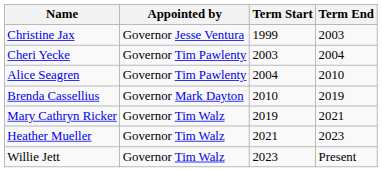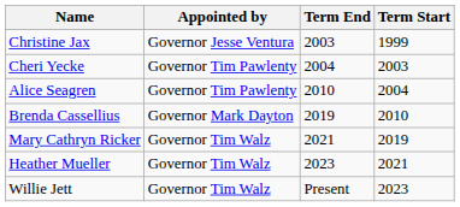 <table class="wikitable">
 <tr>
 <th>Name</th>
 <th>Appointed by</th>
+<th>Term End</th>
 <th>Term Start</th>
-<th>Term End</th>
 </tr>
 <tr>
 <td><a href='#'>Christine Jax</a></td>
 <td>Governor <a href='#'>Jesse Ventura</a></td>
+<td>2003</td>
 <td>1999</td>
-<td>2003</td>
 </tr>
 <tr>
 <td><a href='#'>Cheri Yecke</a></td>
 <td>Governor <a href='#'>Tim Pawlenty</a></td>
+<td>2004</td>
 <td>2003</td>
-<td>2004</td>
 </tr>
 <tr>
 <td><a href='#'>Alice Seagren</a></td>
 <td>Governor <a href='#'>Tim Pawlenty</a></td>
+<td>2010</td>
 <td>2004</td>
-<td>2010</td>
 </tr>
 <tr>
 <td><a href='#'>Brenda Cassellius</a></td>
 <td>Governor <a href='#'>Mark Dayton</a></td>
+<td>2019</td>
 <td>2010</td>
-<td>2019</td>
 </tr>
 <tr>
 <td><a href='#'>Mary Cathryn Ricker</a></td>
 <td>Governor <a href='#'>Tim Walz</a></td>
+<td>2021</td>
 <td>2019</td>
-<td>2021</td>
 </tr>
 <tr>
 <td><a href='#'>Heather Mueller</a></td>
 <td>Governor <a href='#'>Tim Walz</a></td>
+<td>2023</td>
 <td>2021</td>
-<td>2023</td>
 </tr>
 <tr>
 <td>Willie Jett</td>
 <td>Governor <a href='#'>Tim Walz</a></td>
+<td>Present</td>
 <td>2023</td>
-<td>Present</td>
 </tr>
 </table>
